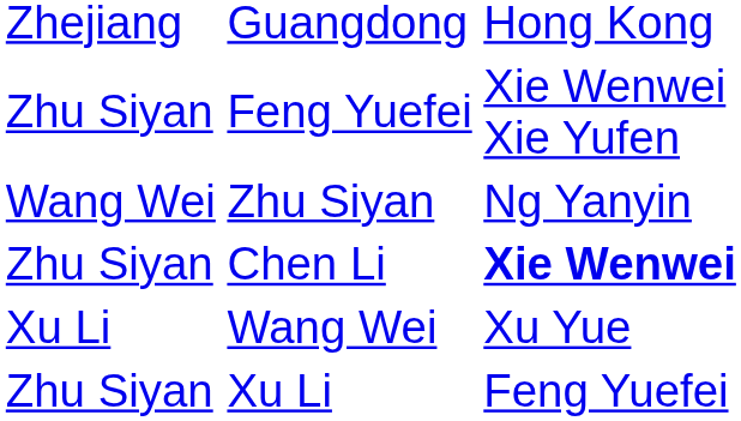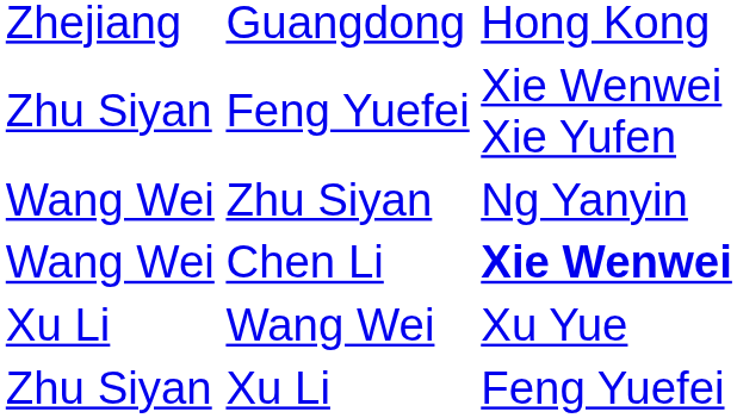 <table>
 <tr>
 <th scope=row style="text-align:left"><br></th>
 <td><a href='#'>Zhejiang</a></td>
 <td><a href='#'>Guangdong</a></td>
 <td><a href='#'>Hong Kong</a></td>
 </tr>
 <tr>
 <th scope=row style="text-align:left"><br></th>
 <td><a href='#'>Zhu Siyan</a></td>
 <td><a href='#'>Feng Yuefei</a></td>
 <td><a href='#'>Xie Wenwei</a> <br> <a href='#'>Xie Yufen</a></td>
 </tr>
 <tr>
 <th scope=row style="text-align:left"><br></th>
 <td><a href='#'>Wang Wei</a></td>
 <td><a href='#'>Zhu Siyan</a></td>
 <td><a href='#'>Ng Yanyin</a></td>
 </tr>
 <tr>
 <th scope=row style="text-align:left"><br></th>
-<td><a href='#'>Zhu Siyan</a></td>
+<td><a href='#'>Wang Wei</a></td>
 <td><a href='#'>Chen Li</a></td>
 <td><strong><a href='#'>Xie Wenwei</a></strong></td>
 </tr>
 <tr>
 <th scope=row style="text-align:left"><br></th>
 <td><a href='#'>Xu Li</a></td>
 <td><a href='#'>Wang Wei</a></td>
 <td><a href='#'>Xu Yue</a></td>
 </tr>
 <tr>
 <th scope=row style="text-align:left"><br></th>
 <td><a href='#'>Zhu Siyan</a></td>
 <td><a href='#'>Xu Li</a></td>
 <td><a href='#'>Feng Yuefei</a></td>
 </tr>
 </table>
